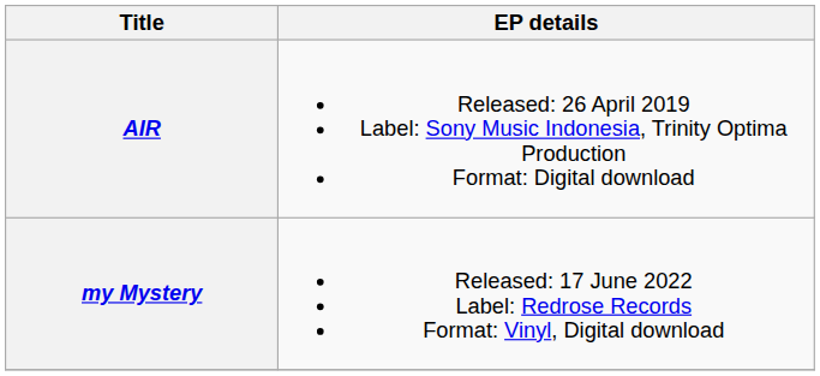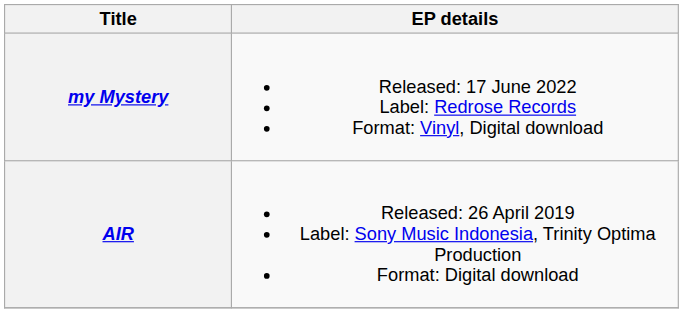 <table class="wikitable plainrowheaders" style="text-align:center;">
 <tr>
 <th scope="col" style="width:12em;">Title</th>
 <th scope="col" style="width:24em;">EP details</th>
 </tr>
 <tr>
+<th scope="row"><em><a href='#'>my Mystery</a></th>
+<td><br><ul><li>Released: 17 June 2022</li><li>Label: <a href='#'>Redrose Records</a></li><li>Format: <a href='#'>Vinyl</a>, Digital download</li></ul></td>
+</tr>
+<tr>
 <th scope="row"><em><a href='#'>AIR</a></em><br></th>
 <td><br><ul><li>Released: 26 April 2019</li><li>Label: <a href='#'>Sony Music Indonesia</a>, Trinity Optima Production</li><li>Format: Digital download</li></ul></td>
 </tr>
 <tr>
-<th scope="row"><em><a href='#'>my Mystery</a></th>
-<td><br><ul><li>Released: 17 June 2022</li><li>Label: <a href='#'>Redrose Records</a></li><li>Format: <a href='#'>Vinyl</a>, Digital download</li></ul></td>
-</tr>
-<tr>
 </tr>
 </table>
